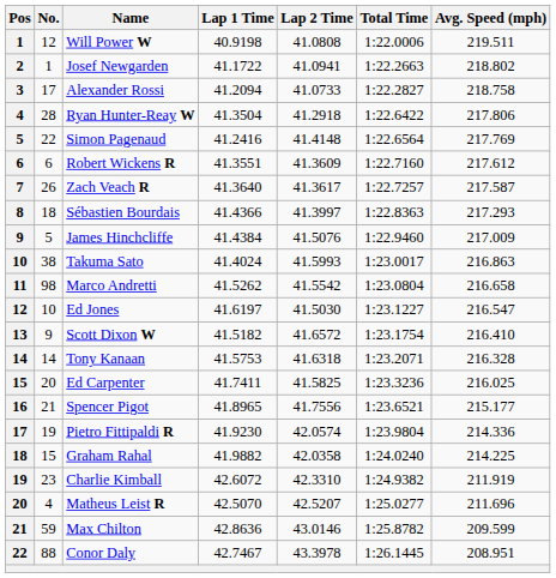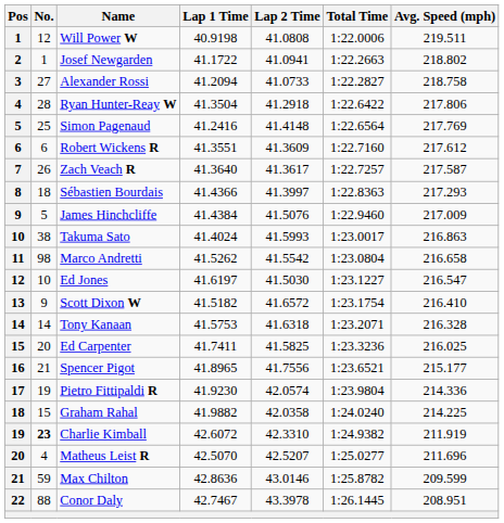 <table class="wikitable sortable" style="text-align:center; font-size: 95%;">
 <tr>
 <th>Pos</th>
 <th>No.</th>
 <th>Name</th>
 <th>Lap 1 Time</th>
 <th>Lap 2 Time</th>
 <th>Total Time</th>
 <th>Avg. Speed (mph)</th>
 </tr>
 <tr>
 <th scope="row">1</th>
 <td>12</td>
 <td align="left"> <a href='#'>Will Power</a> <strong><span>W</span></strong></td>
 <td>40.9198</td>
 <td>41.0808</td>
 <td>1:22.0006</td>
 <td>219.511</td>
 </tr>
 <tr>
 <th scope="row">2</th>
 <td>1</td>
 <td align="left"> <a href='#'>Josef Newgarden</a></td>
 <td>41.1722</td>
 <td>41.0941</td>
 <td>1:22.2663</td>
 <td>218.802</td>
 </tr>
 <tr>
 <th scope="row">3</th>
-<td>17</td>
+<td>27</td>
 <td align="left"> <a href='#'>Alexander Rossi</a></td>
 <td>41.2094</td>
 <td>41.0733</td>
 <td>1:22.2827</td>
 <td>218.758</td>
 </tr>
 <tr>
 <th scope="row">4</th>
 <td>28</td>
 <td align="left"> <a href='#'>Ryan Hunter-Reay</a> <strong><span>W</span></strong></td>
 <td>41.3504</td>
 <td>41.2918</td>
 <td>1:22.6422</td>
 <td>217.806</td>
 </tr>
 <tr>
 <th scope="row">5</th>
-<td>22</td>
+<td>25</td>
 <td align="left"> <a href='#'>Simon Pagenaud</a></td>
 <td>41.2416</td>
 <td>41.4148</td>
 <td>1:22.6564</td>
 <td>217.769</td>
 </tr>
 <tr>
 <th scope="row">6</th>
 <td>6</td>
 <td align="left"> <a href='#'>Robert Wickens</a> <strong><span>R</span></strong></td>
 <td>41.3551</td>
 <td>41.3609</td>
 <td>1:22.7160</td>
 <td>217.612</td>
 </tr>
 <tr>
 <th scope="row">7</th>
 <td>26</td>
 <td align="left"> <a href='#'>Zach Veach</a> <strong><span>R</span></strong></td>
 <td>41.3640</td>
 <td>41.3617</td>
 <td>1:22.7257</td>
 <td>217.587</td>
 </tr>
 <tr>
 <th scope="row">8</th>
 <td>18</td>
 <td align="left"> <a href='#'>Sébastien Bourdais</a></td>
 <td>41.4366</td>
 <td>41.3997</td>
 <td>1:22.8363</td>
 <td>217.293</td>
 </tr>
 <tr>
 <th scope="row">9</th>
 <td>5</td>
 <td align="left"> <a href='#'>James Hinchcliffe</a></td>
 <td>41.4384</td>
 <td>41.5076</td>
 <td>1:22.9460</td>
 <td>217.009</td>
 </tr>
 <tr>
 <th scope="row">10</th>
 <td>38</td>
 <td align="left"> <a href='#'>Takuma Sato</a></td>
 <td>41.4024</td>
 <td>41.5993</td>
 <td>1:23.0017</td>
 <td>216.863</td>
 </tr>
 <tr>
 <th scope="row">11</th>
 <td>98</td>
 <td align="left"> <a href='#'>Marco Andretti</a></td>
 <td>41.5262</td>
 <td>41.5542</td>
 <td>1:23.0804</td>
 <td>216.658</td>
 </tr>
 <tr>
 <th scope="row">12</th>
 <td>10</td>
 <td align="left"> <a href='#'>Ed Jones</a></td>
 <td>41.6197</td>
 <td>41.5030</td>
 <td>1:23.1227</td>
 <td>216.547</td>
 </tr>
 <tr>
 <th scope="row">13</th>
 <td>9</td>
 <td align="left"> <a href='#'>Scott Dixon</a> <strong><span>W</span></strong></td>
 <td>41.5182</td>
 <td>41.6572</td>
 <td>1:23.1754</td>
 <td>216.410</td>
 </tr>
 <tr>
 <th scope="row">14</th>
 <td>14</td>
 <td align="left"> <a href='#'>Tony Kanaan</a></td>
 <td>41.5753</td>
 <td>41.6318</td>
 <td>1:23.2071</td>
 <td>216.328</td>
 </tr>
 <tr>
 <th scope="row">15</th>
 <td>20</td>
 <td align="left"> <a href='#'>Ed Carpenter</a></td>
 <td>41.7411</td>
 <td>41.5825</td>
 <td>1:23.3236</td>
 <td>216.025</td>
 </tr>
 <tr>
 <th scope="row">16</th>
 <td>21</td>
 <td align="left"> <a href='#'>Spencer Pigot</a></td>
 <td>41.8965</td>
 <td>41.7556</td>
 <td>1:23.6521</td>
 <td>215.177</td>
 </tr>
 <tr>
 <th scope="row">17</th>
 <td>19</td>
 <td align="left"> <a href='#'>Pietro Fittipaldi</a> <strong><span>R</span></strong></td>
 <td>41.9230</td>
 <td>42.0574</td>
 <td>1:23.9804</td>
 <td>214.336</td>
 </tr>
 <tr>
 <th>18</th>
 <td>15</td>
 <td align="left"> <a href='#'>Graham Rahal</a></td>
 <td>41.9882</td>
 <td>42.0358</td>
 <td>1:24.0240</td>
 <td>214.225</td>
 </tr>
 <tr>
 <th scope="row">19</th>
-<td>23</td>
+<td><strong>23</strong></td>
 <td align="left"> <a href='#'>Charlie Kimball</a></td>
 <td>42.6072</td>
 <td>42.3310</td>
 <td>1:24.9382</td>
 <td>211.919</td>
 </tr>
 <tr>
 <th scope="row">20</th>
 <td>4</td>
 <td align="left"> <a href='#'>Matheus Leist</a> <strong><span>R</span></strong></td>
 <td>42.5070</td>
 <td>42.5207</td>
 <td>1:25.0277</td>
 <td>211.696</td>
 </tr>
 <tr>
 <th scope="row">21</th>
 <td>59</td>
 <td align="left"> <a href='#'>Max Chilton</a></td>
 <td>42.8636</td>
 <td>43.0146</td>
 <td>1:25.8782</td>
 <td>209.599</td>
 </tr>
 <tr>
 <th scope="row">22</th>
 <td>88</td>
 <td align="left"> <a href='#'>Conor Daly</a></td>
 <td>42.7467</td>
 <td>43.3978</td>
 <td>1:26.1445</td>
 <td>208.951</td>
 </tr>
 <tr>
 <th colspan="11"></th>
 </tr>
 </table>
